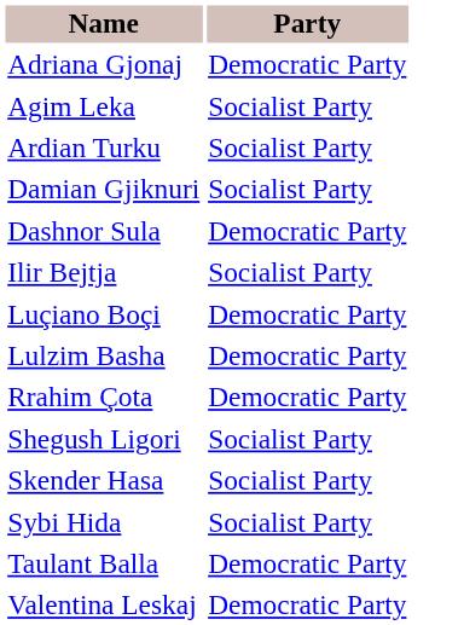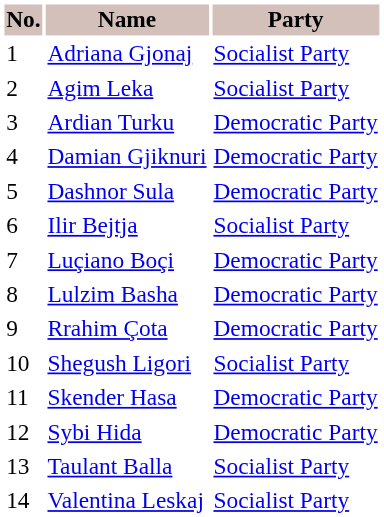 <table class="toccolours" style="margin-bottom: 1em; font-size: 85%;">
 <tr style="background:#d4c0ba;">
+<th>No.</th>
 <th>Name</th>
 <th>Party</th>
 </tr>
 <tr>
+<td>1</td>
 <td><a href='#'>Adriana Gjonaj</a></td>
-<td><a href='#'>Democratic Party</a></td>
+<td><a href='#'>Socialist Party</a></td>
 </tr>
 <tr>
+<td>2</td>
 <td><a href='#'>Agim Leka</a></td>
 <td><a href='#'>Socialist Party</a></td>
 </tr>
 <tr>
+<td>3</td>
 <td><a href='#'>Ardian Turku</a></td>
-<td><a href='#'>Socialist Party</a></td>
+<td><a href='#'>Democratic Party</a></td>
 </tr>
 <tr>
+<td>4</td>
 <td><a href='#'>Damian Gjiknuri</a></td>
-<td><a href='#'>Socialist Party</a></td>
+<td><a href='#'>Democratic Party</a></td>
 </tr>
 <tr>
+<td>5</td>
 <td><a href='#'>Dashnor Sula</a></td>
 <td><a href='#'>Democratic Party</a></td>
 </tr>
 <tr>
+<td>6</td>
 <td><a href='#'>Ilir Bejtja</a></td>
 <td><a href='#'>Socialist Party</a></td>
 </tr>
 <tr>
+<td>7</td>
 <td><a href='#'>Luçiano Boçi</a></td>
 <td><a href='#'>Democratic Party</a></td>
 </tr>
 <tr>
+<td>8</td>
 <td><a href='#'>Lulzim Basha</a></td>
 <td><a href='#'>Democratic Party</a></td>
 </tr>
 <tr>
+<td>9</td>
 <td><a href='#'>Rrahim Çota</a></td>
 <td><a href='#'>Democratic Party</a></td>
 </tr>
 <tr>
+<td>10</td>
 <td><a href='#'>Shegush Ligori</a></td>
 <td><a href='#'>Socialist Party</a></td>
 </tr>
 <tr>
+<td>11</td>
 <td><a href='#'>Skender Hasa</a></td>
+<td><a href='#'>Democratic Party</a></td>
+</tr>
+<tr>
+<td>12</td>
+<td><a href='#'>Sybi Hida</a></td>
+<td><a href='#'>Democratic Party</a></td>
+</tr>
+<tr>
+<td>13</td>
+<td><a href='#'>Taulant Balla</a></td>
 <td><a href='#'>Socialist Party</a></td>
 </tr>
 <tr>
-<td><a href='#'>Sybi Hida</a></td>
+<td>14</td>
+<td><a href='#'>Valentina Leskaj</a></td>
 <td><a href='#'>Socialist Party</a></td>
 </tr>
-<tr>
-<td><a href='#'>Taulant Balla</a></td>
-<td><a href='#'>Democratic Party</a></td>
-</tr>
-<tr>
-<td><a href='#'>Valentina Leskaj</a></td>
-<td><a href='#'>Democratic Party</a></td>
-</tr>
 </table>
